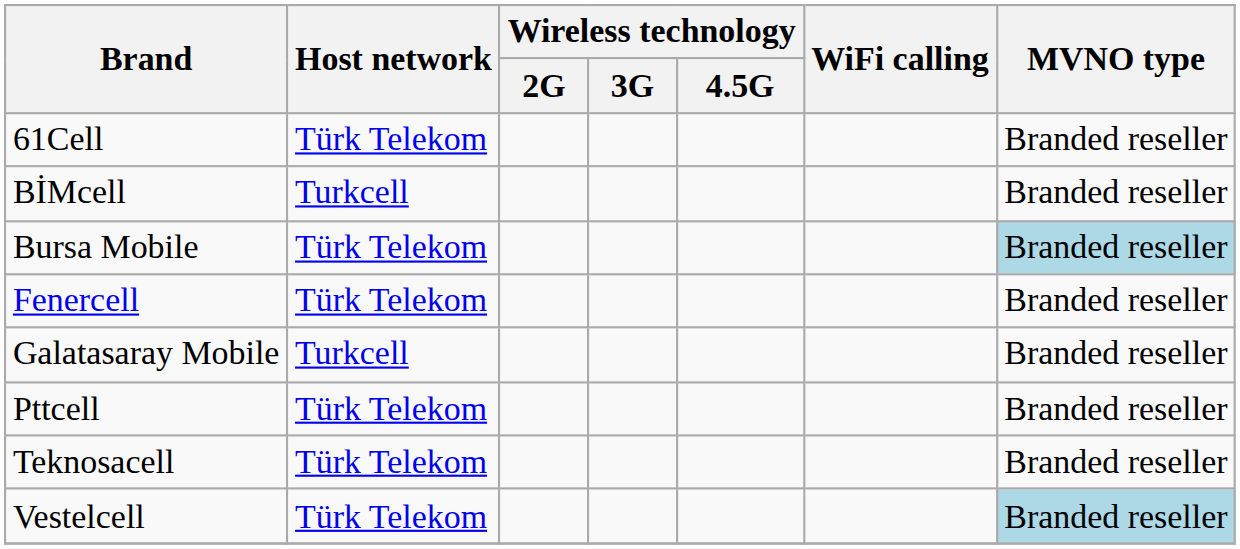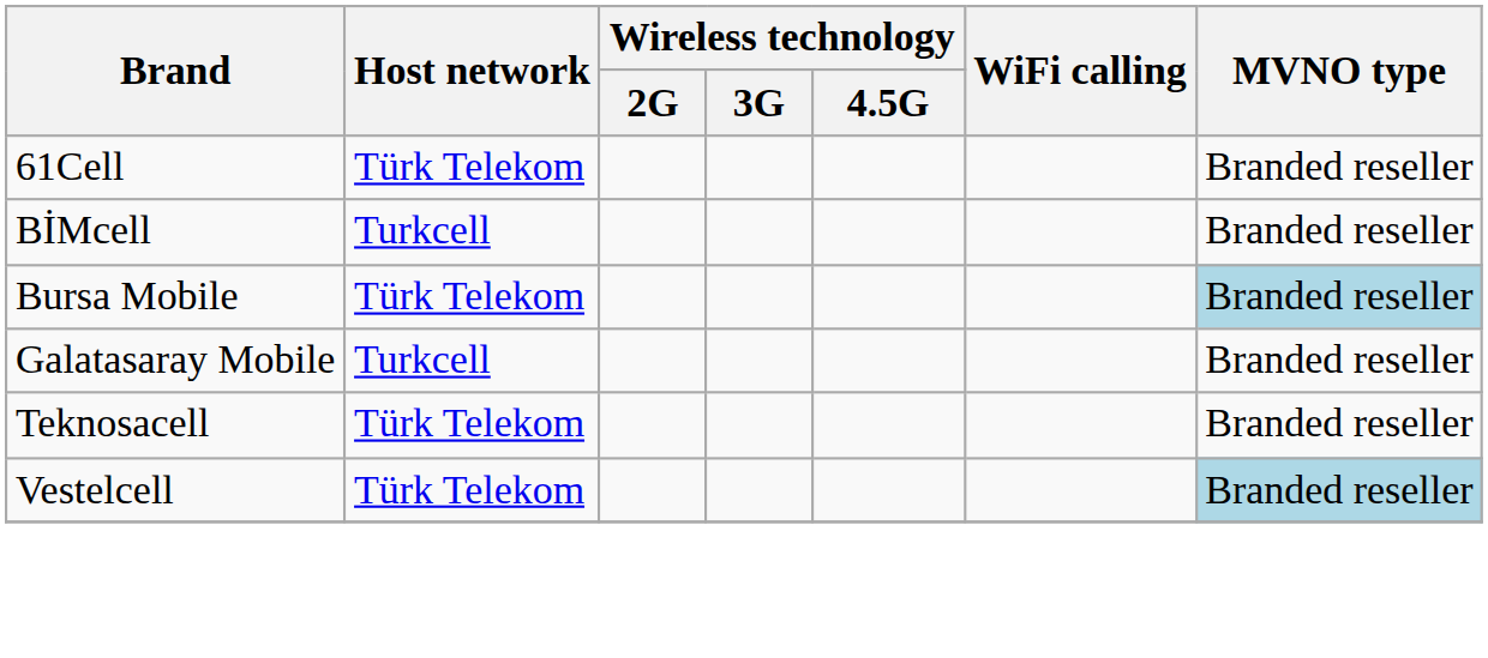 <table class="wikitable sortable">
 <tr>
 <th rowspan="2">Brand</th>
 <th rowspan="2">Host network</th>
 <th colspan="3">Wireless technology</th>
 <th rowspan="2">WiFi calling</th>
 <th rowspan="2">MVNO type</th>
 </tr>
 <tr>
 <th>2G</th>
 <th>3G</th>
 <th>4.5G</th>
 </tr>
 <tr>
 <td>61Cell</td>
 <td><a href='#'>Türk Telekom</a></td>
 <td></td>
 <td></td>
 <td></td>
 <td></td>
 <td>Branded reseller</td>
 </tr>
 <tr>
 <td>BİMcell</td>
 <td><a href='#'>Turkcell</a></td>
 <td></td>
 <td></td>
 <td></td>
 <td></td>
 <td>Branded reseller</td>
 </tr>
 <tr>
 <td>Bursa Mobile</td>
 <td><a href='#'>Türk Telekom</a></td>
 <td></td>
 <td></td>
 <td></td>
 <td></td>
 <td style="background: lightblue;">Branded reseller</td>
 </tr>
 <tr>
-<td><a href='#'>Fenercell</a></td>
-<td><a href='#'>Türk Telekom</a></td>
-<td></td>
-<td></td>
-<td></td>
-<td></td>
-<td>Branded reseller</td>
-</tr>
-<tr>
 <td>Galatasaray Mobile</td>
 <td><a href='#'>Turkcell</a></td>
-<td></td>
-<td></td>
-<td></td>
-<td></td>
-<td>Branded reseller</td>
-</tr>
-<tr>
-<td>Pttcell</td>
-<td><a href='#'>Türk Telekom</a></td>
 <td></td>
 <td></td>
 <td></td>
 <td></td>
 <td>Branded reseller</td>
 </tr>
 <tr>
 <td>Teknosacell</td>
 <td><a href='#'>Türk Telekom</a></td>
 <td></td>
 <td></td>
 <td></td>
 <td></td>
 <td>Branded reseller</td>
 </tr>
 <tr>
 <td>Vestelcell</td>
 <td><a href='#'>Türk Telekom</a></td>
 <td></td>
 <td></td>
 <td></td>
 <td></td>
 <td style="background: lightblue;">Branded reseller</td>
 </tr>
 <tr>
 </tr>
 </table>
